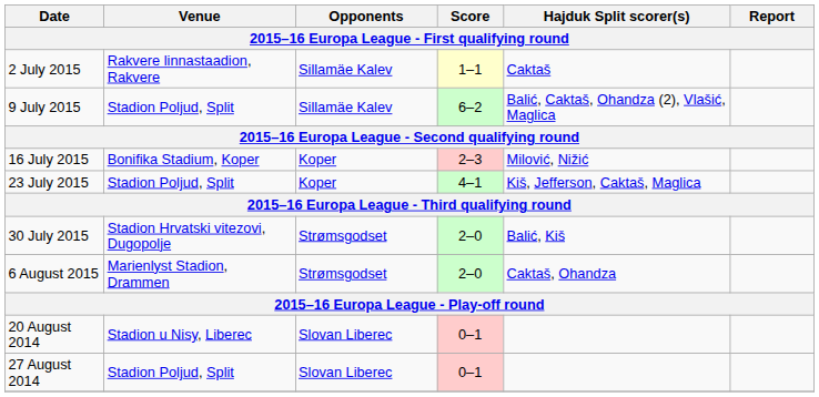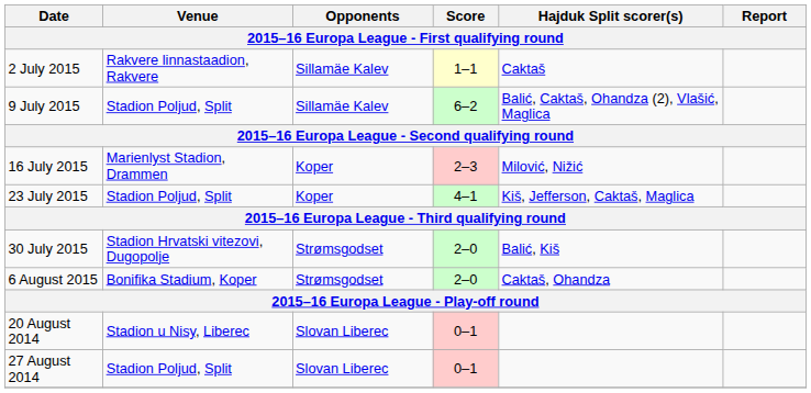 <table class="wikitable" style="font-size:95%;">
 <tr>
 <th width=125>Date</th>
 <th width=250>Venue</th>
 <th width=170>Opponents</th>
 <th width= 75>Score</th>
 <th width=320>Hajduk Split scorer(s)</th>
 <th width=100>Report</th>
 </tr>
 <tr>
 <th colspan=7><a href='#'>2015–16 Europa League - First qualifying round</a></th>
 </tr>
 <tr>
 <td>2 July 2015</td>
 <td><a href='#'>Rakvere linnastaadion</a>, <a href='#'>Rakvere</a></td>
 <td> <a href='#'>Sillamäe Kalev</a></td>
 <td align=center bgcolor=#FFFFCC>1–1</td>
 <td><a href='#'>Caktaš</a></td>
 <td></td>
 </tr>
 <tr>
 <td>9 July 2015</td>
 <td><a href='#'>Stadion Poljud</a>, <a href='#'>Split</a></td>
 <td> <a href='#'>Sillamäe Kalev</a></td>
 <td align=center bgcolor=#CCFFCC>6–2</td>
 <td><a href='#'>Balić</a>, <a href='#'>Caktaš</a>, <a href='#'>Ohandza</a> (2), <a href='#'>Vlašić</a>, <a href='#'>Maglica</a></td>
 <td></td>
 </tr>
 <tr>
 <th colspan=7><a href='#'>2015–16 Europa League - Second qualifying round</a></th>
 </tr>
 <tr>
 <td>16 July 2015</td>
-<td><a href='#'>Bonifika Stadium</a>, <a href='#'>Koper</a></td>
+<td><a href='#'>Marienlyst Stadion</a>, <a href='#'>Drammen</a></td>
 <td> <a href='#'>Koper</a></td>
 <td align=center bgcolor=#FFCCCC>2–3</td>
 <td><a href='#'>Milović</a>, <a href='#'>Nižić</a></td>
 <td></td>
 </tr>
 <tr>
 <td>23 July 2015</td>
 <td><a href='#'>Stadion Poljud</a>, <a href='#'>Split</a></td>
 <td> <a href='#'>Koper</a></td>
 <td align=center bgcolor=#CCFFCC>4–1</td>
 <td><a href='#'>Kiš</a>, <a href='#'>Jefferson</a>, <a href='#'>Caktaš</a>, <a href='#'>Maglica</a></td>
 <td></td>
 </tr>
 <tr>
 <th colspan=7><a href='#'>2015–16 Europa League - Third qualifying round</a></th>
 </tr>
 <tr>
 <td>30 July 2015</td>
 <td><a href='#'>Stadion Hrvatski vitezovi</a>, <a href='#'>Dugopolje</a></td>
 <td> <a href='#'>Strømsgodset</a></td>
 <td align=center bgcolor=#CCFFCC>2–0</td>
 <td><a href='#'>Balić</a>, <a href='#'>Kiš</a></td>
 <td></td>
 </tr>
 <tr>
 <td>6 August 2015</td>
-<td><a href='#'>Marienlyst Stadion</a>, <a href='#'>Drammen</a></td>
+<td><a href='#'>Bonifika Stadium</a>, <a href='#'>Koper</a></td>
 <td> <a href='#'>Strømsgodset</a></td>
 <td align=center bgcolor=#CCFFCC>2–0</td>
 <td><a href='#'>Caktaš</a>, <a href='#'>Ohandza</a></td>
 <td></td>
 </tr>
 <tr>
 <th colspan=7><a href='#'>2015–16 Europa League - Play-off round</a></th>
 </tr>
 <tr>
 <td>20 August 2014</td>
 <td><a href='#'>Stadion u Nisy</a>, <a href='#'>Liberec</a></td>
 <td> <a href='#'>Slovan Liberec</a></td>
 <td align=center bgcolor=#FFCCCC>0–1</td>
 <td></td>
 <td></td>
 </tr>
 <tr>
 <td>27 August 2014</td>
 <td><a href='#'>Stadion Poljud</a>, <a href='#'>Split</a></td>
 <td> <a href='#'>Slovan Liberec</a></td>
 <td align=center bgcolor=#FFCCCC>0–1</td>
 <td></td>
 <td></td>
 </tr>
 <tr>
 </tr>
 </table>
